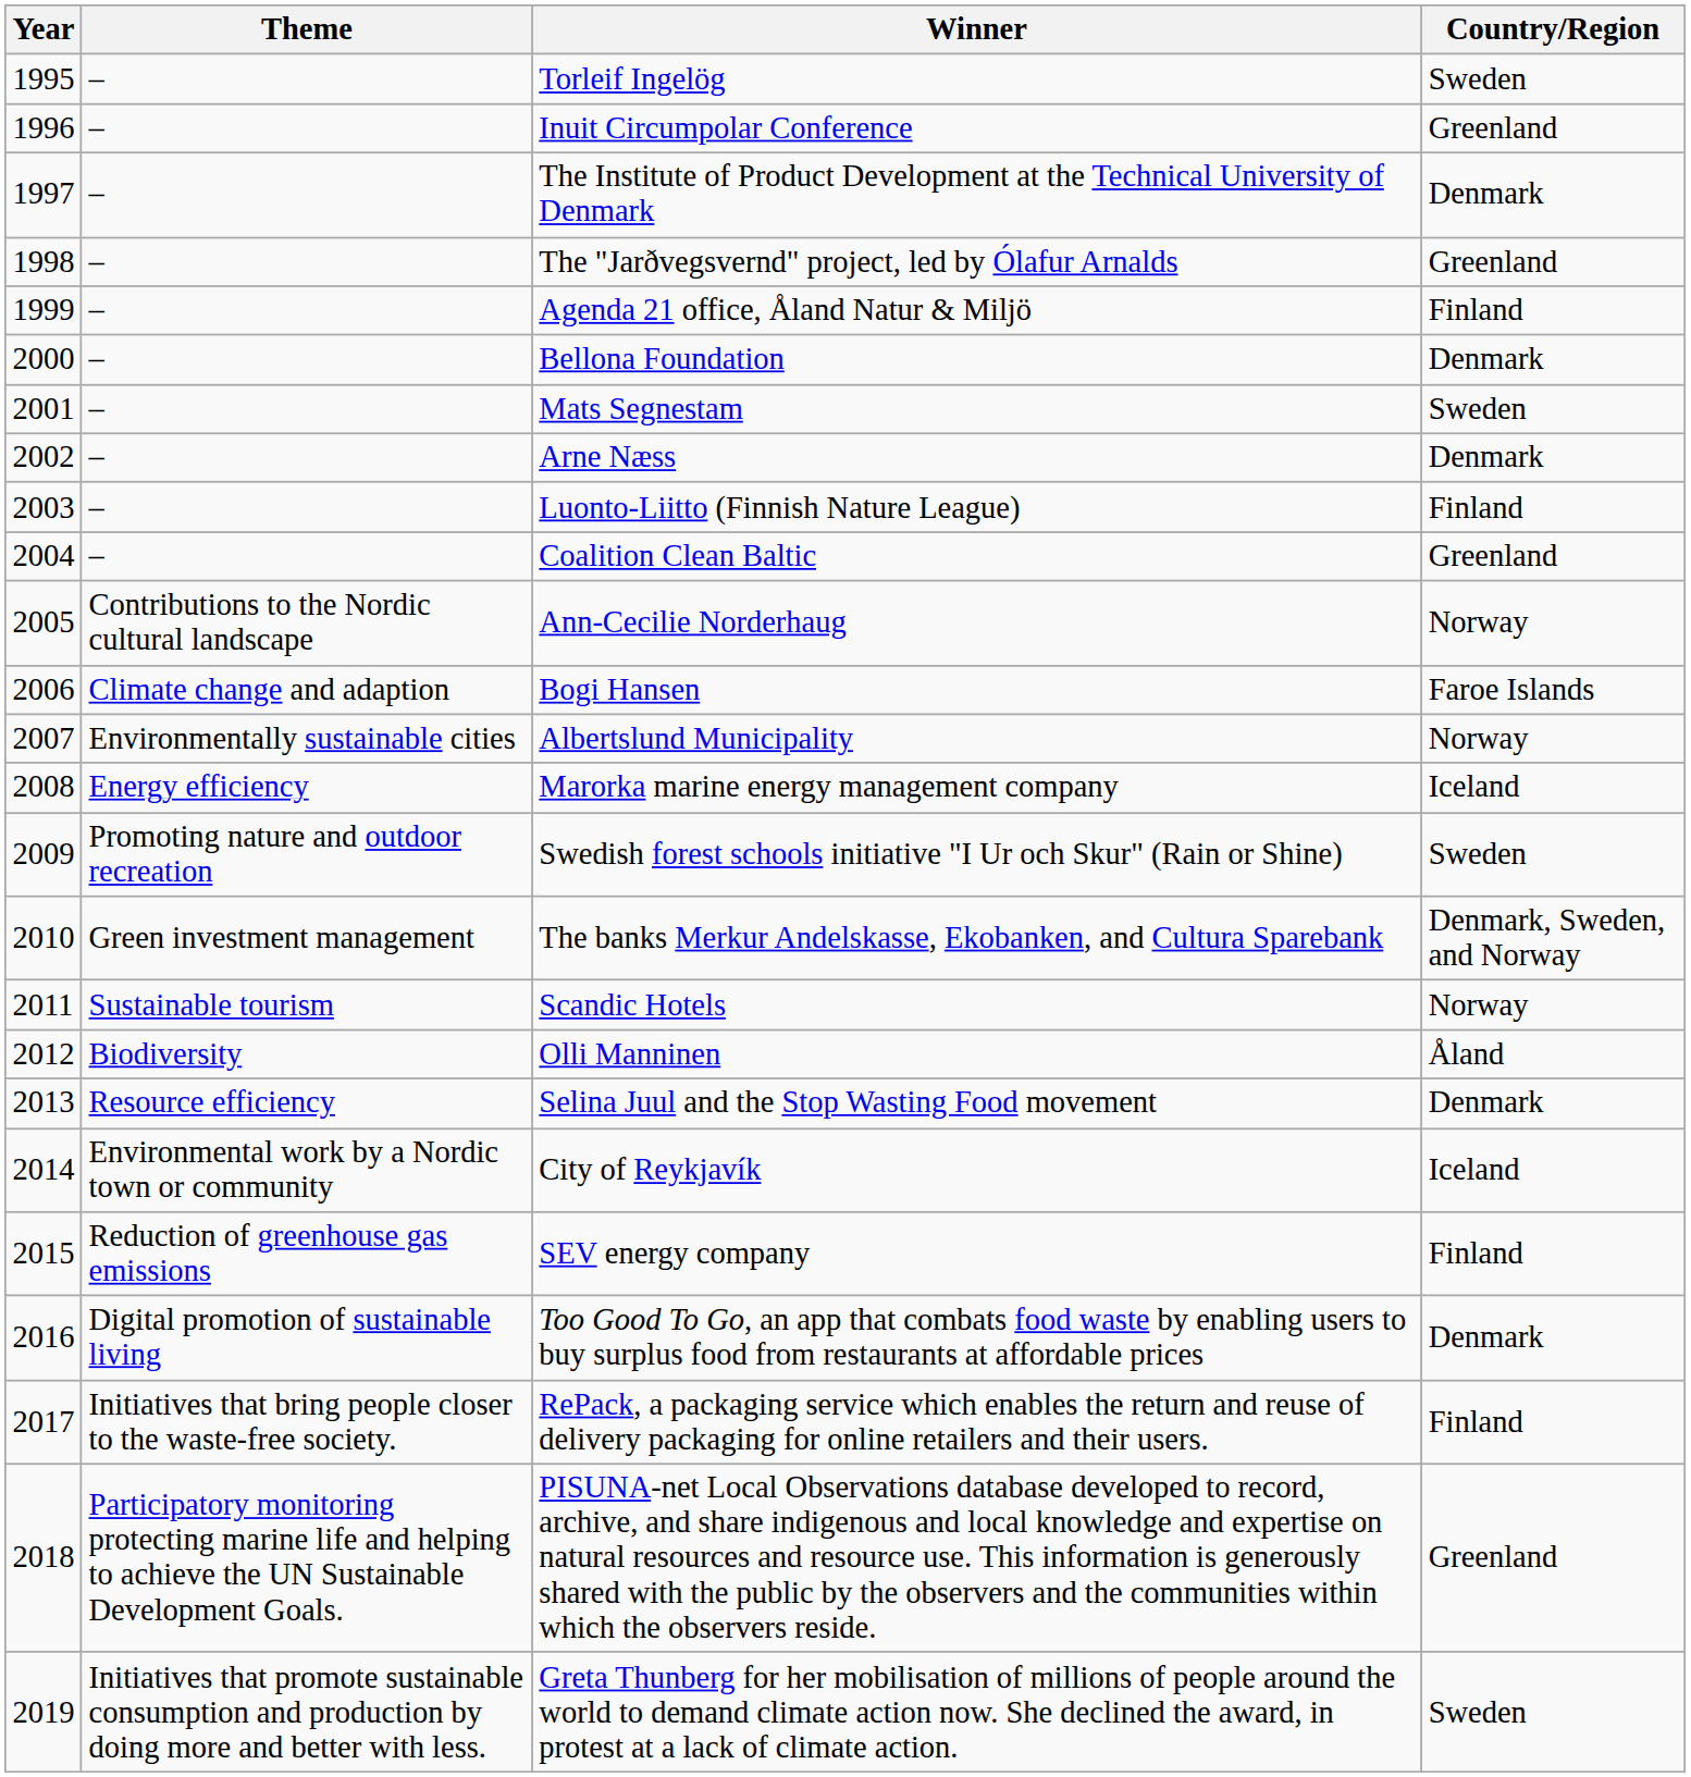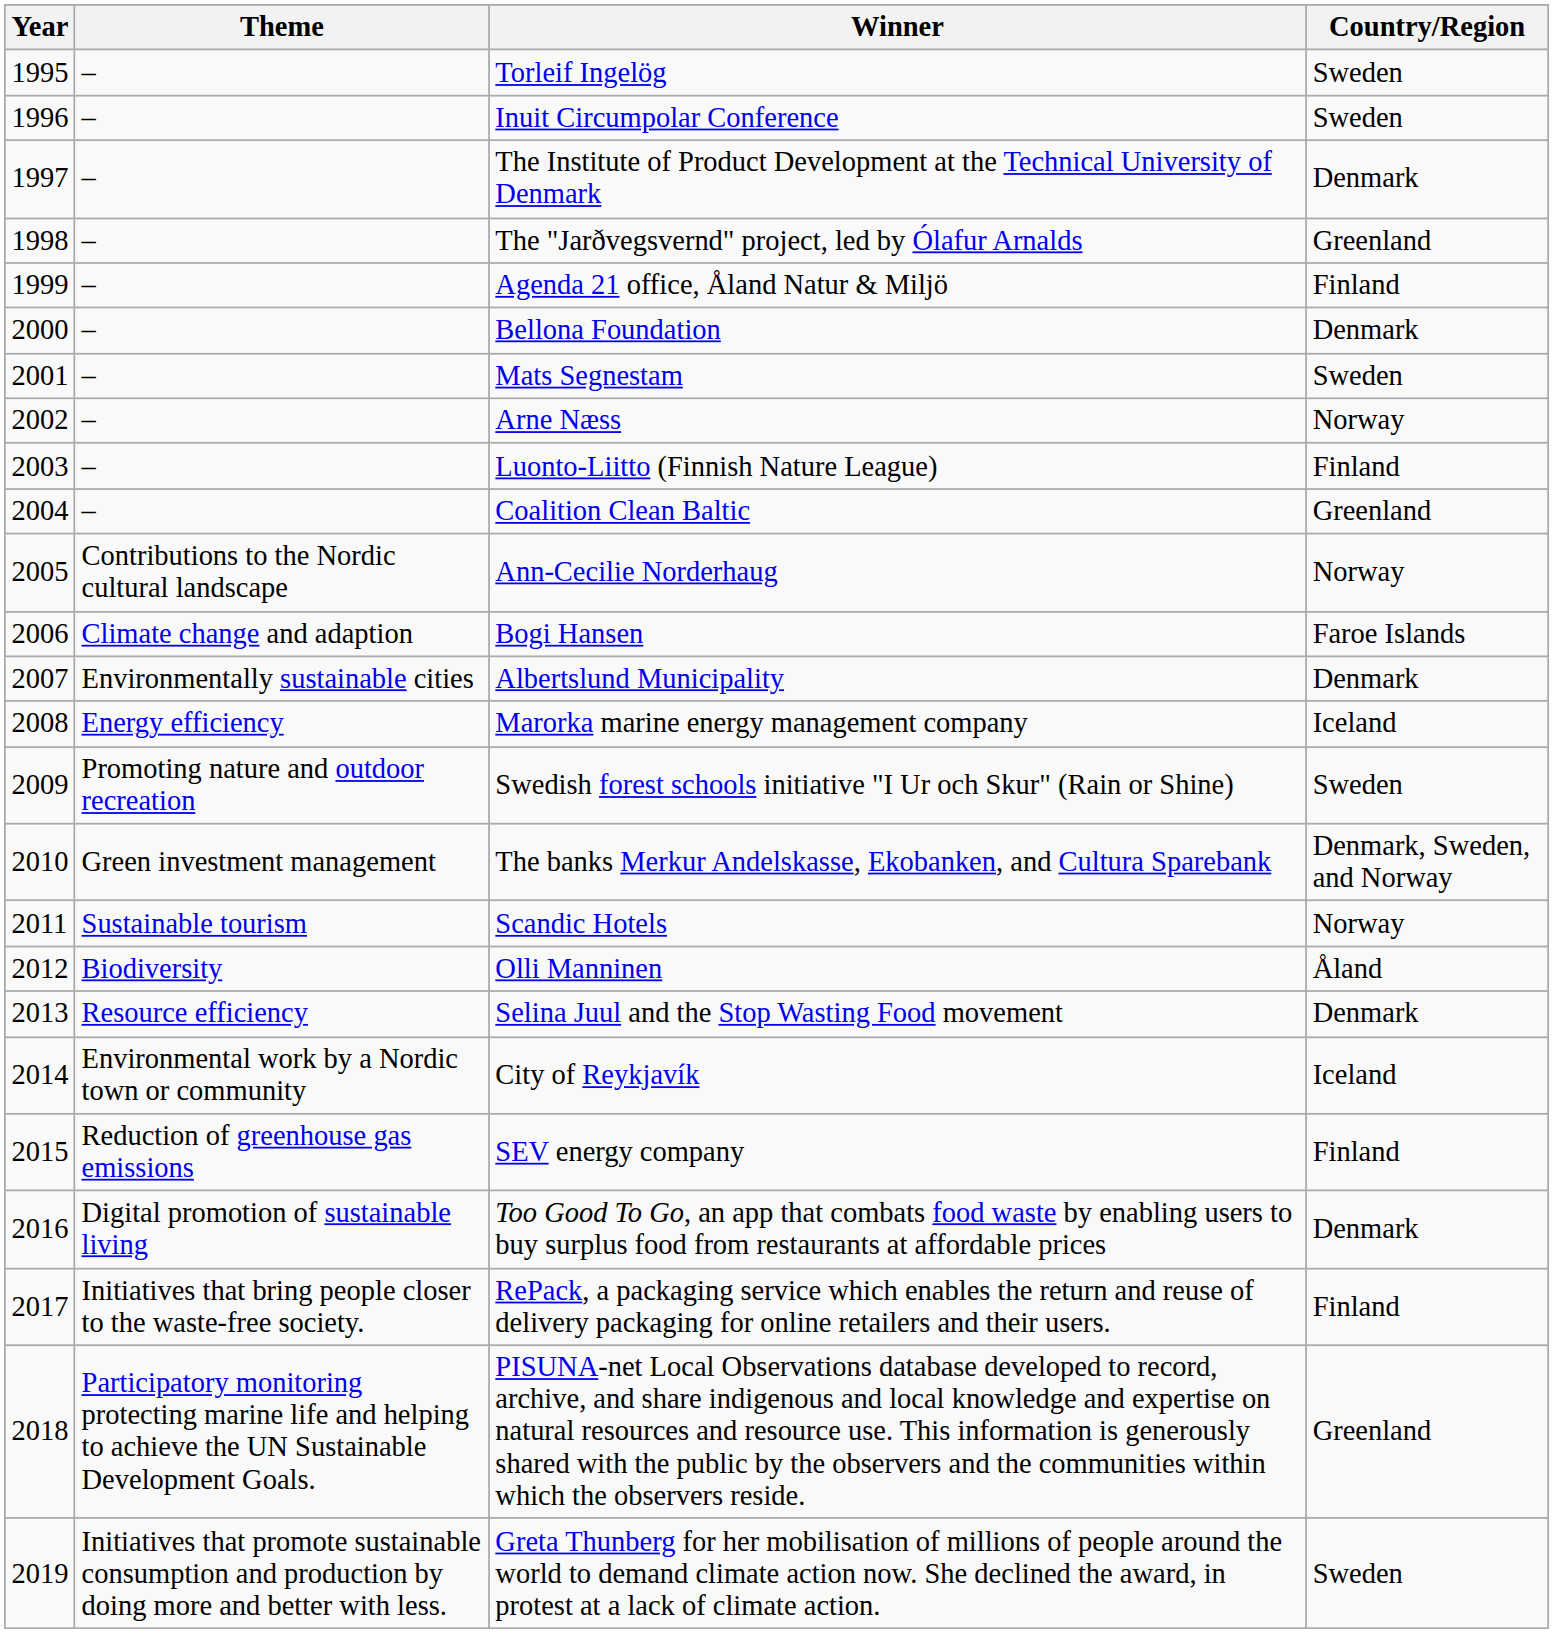 <table class="wikitable sortable">
 <tr>
 <th>Year</th>
 <th>Theme</th>
 <th>Winner</th>
 <th>Country/Region</th>
 </tr>
 <tr>
 <td>1995</td>
 <td>–</td>
 <td><a href='#'>Torleif Ingelög</a></td>
 <td>Sweden</td>
 </tr>
 <tr>
 <td>1996</td>
 <td>–</td>
 <td><a href='#'>Inuit Circumpolar Conference</a></td>
-<td>Greenland</td>
+<td>Sweden</td>
 </tr>
 <tr>
 <td>1997</td>
 <td>–</td>
 <td>The Institute of Product Development at the <a href='#'>Technical University of Denmark</a></td>
 <td>Denmark</td>
 </tr>
 <tr>
 <td>1998</td>
 <td>–</td>
 <td>The "Jarðvegsvernd" project, led by <a href='#'>Ólafur Arnalds</a></td>
 <td>Greenland</td>
 </tr>
 <tr>
 <td>1999</td>
 <td>–</td>
 <td><a href='#'>Agenda 21</a> office, Åland Natur & Miljö</td>
 <td>Finland</td>
 </tr>
 <tr>
 <td>2000</td>
 <td>–</td>
 <td><a href='#'>Bellona Foundation</a></td>
 <td>Denmark</td>
 </tr>
 <tr>
 <td>2001</td>
 <td>–</td>
 <td><a href='#'>Mats Segnestam</a></td>
 <td>Sweden</td>
 </tr>
 <tr>
 <td>2002</td>
 <td>–</td>
 <td><a href='#'>Arne Næss</a></td>
-<td>Denmark</td>
+<td>Norway</td>
 </tr>
 <tr>
 <td>2003</td>
 <td>–</td>
 <td><a href='#'>Luonto-Liitto</a> (Finnish Nature League)</td>
 <td>Finland</td>
 </tr>
 <tr>
 <td>2004</td>
 <td>–</td>
 <td><a href='#'>Coalition Clean Baltic</a></td>
 <td>Greenland</td>
 </tr>
 <tr>
 <td>2005</td>
 <td>Contributions to the Nordic cultural landscape</td>
 <td><a href='#'>Ann-Cecilie Norderhaug</a></td>
 <td>Norway</td>
 </tr>
 <tr>
 <td>2006</td>
 <td><a href='#'>Climate change</a> and adaption</td>
 <td><a href='#'>Bogi Hansen</a></td>
 <td>Faroe Islands</td>
 </tr>
 <tr>
 <td>2007</td>
 <td>Environmentally <a href='#'>sustainable</a> cities</td>
 <td><a href='#'>Albertslund Municipality</a></td>
-<td>Norway</td>
+<td>Denmark</td>
 </tr>
 <tr>
 <td>2008</td>
 <td><a href='#'>Energy efficiency</a></td>
 <td><a href='#'>Marorka</a> marine energy management company</td>
 <td>Iceland</td>
 </tr>
 <tr>
 <td>2009</td>
 <td>Promoting nature and <a href='#'>outdoor recreation</a></td>
 <td>Swedish <a href='#'>forest schools</a> initiative "I Ur och Skur" (Rain or Shine)</td>
 <td>Sweden</td>
 </tr>
 <tr>
 <td>2010</td>
 <td>Green investment management</td>
 <td>The banks <a href='#'>Merkur Andelskasse</a>, <a href='#'>Ekobanken</a>, and <a href='#'>Cultura Sparebank</a></td>
 <td>Denmark, Sweden, and Norway</td>
 </tr>
 <tr>
 <td>2011</td>
 <td><a href='#'>Sustainable tourism</a></td>
 <td><a href='#'>Scandic Hotels</a></td>
 <td>Norway</td>
 </tr>
 <tr>
 <td>2012</td>
 <td><a href='#'>Biodiversity</a></td>
 <td><a href='#'>Olli Manninen</a></td>
 <td>Åland</td>
 </tr>
 <tr>
 <td>2013</td>
 <td><a href='#'>Resource efficiency</a></td>
 <td><a href='#'>Selina Juul</a> and the <a href='#'>Stop Wasting Food</a> movement</td>
 <td>Denmark</td>
 </tr>
 <tr>
 <td>2014</td>
 <td>Environmental work by a Nordic town or community</td>
 <td>City of <a href='#'>Reykjavík</a></td>
 <td>Iceland</td>
 </tr>
 <tr>
 <td>2015</td>
 <td>Reduction of <a href='#'>greenhouse gas emissions</a></td>
 <td><a href='#'>SEV</a> energy company</td>
 <td>Finland</td>
 </tr>
 <tr>
 <td>2016</td>
 <td>Digital promotion of <a href='#'>sustainable living</a></td>
 <td><em>Too Good To Go</em>, an app that combats <a href='#'>food waste</a> by enabling users to buy surplus food from restaurants at affordable prices</td>
 <td>Denmark</td>
 </tr>
 <tr>
 <td>2017</td>
 <td>Initiatives that bring people closer to the waste-free society.</td>
 <td><a href='#'>RePack</a>, a packaging service which enables the return and reuse of delivery packaging for online retailers and their users.</td>
 <td>Finland</td>
 </tr>
 <tr>
 <td>2018</td>
 <td><a href='#'>Participatory monitoring</a> protecting marine life and helping to achieve the UN Sustainable Development Goals.</td>
 <td><a href='#'>PISUNA</a>-net Local Observations database developed to record, archive, and share indigenous and local knowledge and expertise on natural resources and resource use. This information is generously shared with the public by the observers and the communities within which the observers reside.</td>
 <td>Greenland</td>
 </tr>
 <tr>
 <td>2019</td>
 <td>Initiatives that promote sustainable consumption and production by doing more and better with less.</td>
 <td><a href='#'>Greta Thunberg</a> for her mobilisation of millions of people around the world to demand climate action now. She declined the award, in protest at a lack of climate action.</td>
 <td>Sweden</td>
 </tr>
 </table>
